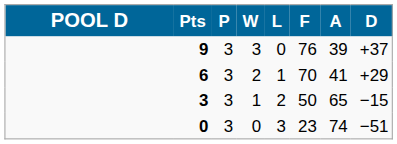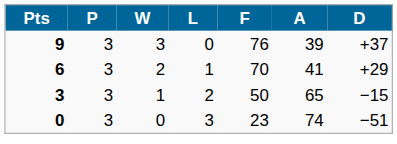 <table align=center cellpadding="3" cellspacing="0" style="background: #f9f9f9; border: 1px #aaa solid; border-collapse: collapse; font-size: 95%;" width=350>
 <tr bgcolor=#006699 style="color:white;">
-<th width=34% style=font-size:120%><strong>POOL D</strong></th>
 <th width=5%>Pts</th>
 <th width=5%>P</th>
 <th width=5%>W</th>
 <th width=5%>L</th>
 <th width=5%>F</th>
 <th width=5%>A</th>
 <th width=5%>D</th>
 </tr>
 <tr align=right>
-<td align=left><strong></strong></td>
 <td><strong>9</strong></td>
 <td>3</td>
 <td>3</td>
 <td>0</td>
 <td>76</td>
 <td>39</td>
 <td>+37</td>
 </tr>
 <tr align=right>
-<td align=left><strong></strong></td>
 <td><strong>6</strong></td>
 <td>3</td>
 <td>2</td>
 <td>1</td>
 <td>70</td>
 <td>41</td>
 <td>+29</td>
 </tr>
 <tr align=right>
-<td align=left></td>
 <td><strong>3</strong></td>
 <td>3</td>
 <td>1</td>
 <td>2</td>
 <td>50</td>
 <td>65</td>
 <td>−15</td>
 </tr>
 <tr align=right>
-<td align=left></td>
 <td><strong>0</strong></td>
 <td>3</td>
 <td>0</td>
 <td>3</td>
 <td>23</td>
 <td>74</td>
 <td>−51</td>
 </tr>
 </table>
